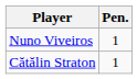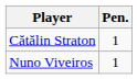 <table class="wikitable" style="text-align:left;margin-left:1em;float:right">
 <tr>
 <th>Player</th>
 <th>Pen.</th>
 </tr>
 <tr>
+<td> <a href='#'>Cătălin Straton</a></td>
+<td align=center>1</td>
+</tr>
+<tr>
 <td> <a href='#'>Nuno Viveiros</a></td>
 <td align=center>1</td>
 </tr>
-<tr>
-<td> <a href='#'>Cătălin Straton</a></td>
-<td align=center>1</td>
-</tr>
 </table>
